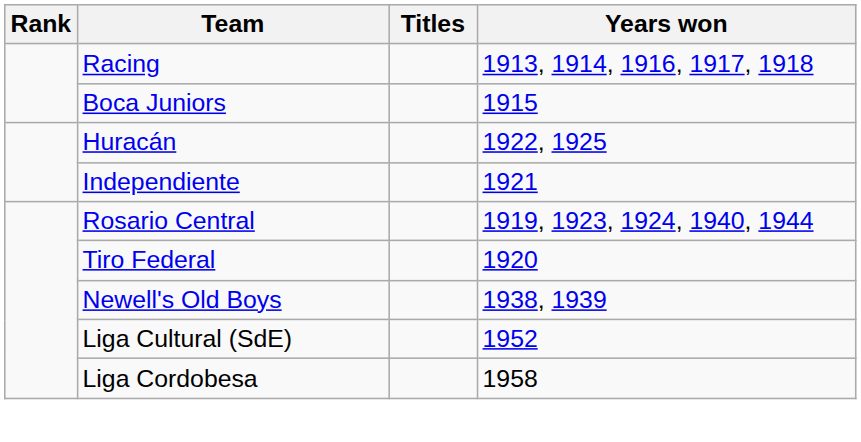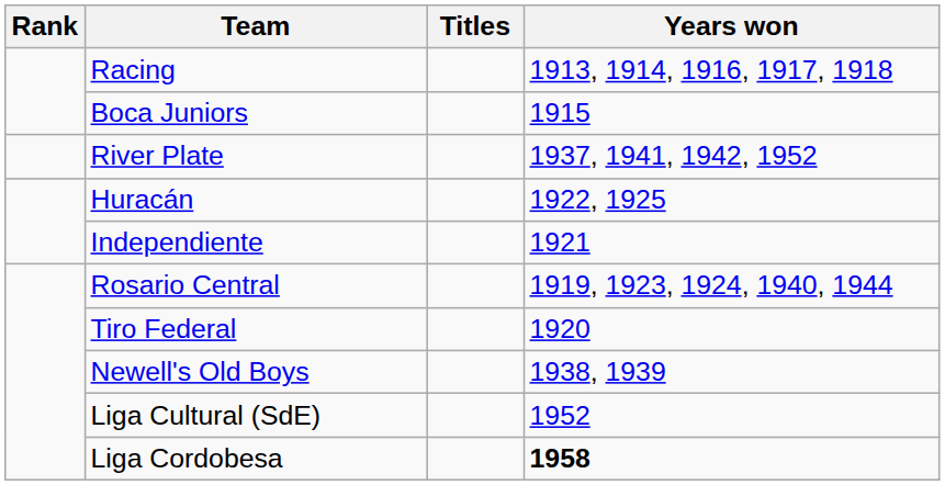 <table class="wikitable sortable" style="text-align:left" width="550">
 <tr>
 <th>Rank</th>
 <th width=200px>Team</th>
 <th width=50px>Titles</th>
 <th width=250px>Years won</th>
 </tr>
 <tr>
 <td rowspan="2"></td>
 <td><a href='#'>Racing</a></td>
 <td></td>
 <td><a href='#'>1913</a>, <a href='#'>1914</a>, <a href='#'>1916</a>, <a href='#'>1917</a>, <a href='#'>1918</a></td>
 </tr>
 <tr>
 <td><a href='#'>Boca Juniors</a></td>
 <td></td>
 <td><a href='#'>1915</a></td>
+</tr>
+<tr>
+<td rowspan="1"></td>
+<td><a href='#'>River Plate</a></td>
+<td></td>
+<td><a href='#'>1937</a>, <a href='#'>1941</a>, <a href='#'>1942</a>, <a href='#'>1952</a></td>
 </tr>
 <tr>
 <td rowspan="2"></td>
 <td><a href='#'>Huracán</a></td>
 <td></td>
 <td><a href='#'>1922</a>, <a href='#'>1925</a></td>
 </tr>
 <tr>
 <td><a href='#'>Independiente</a></td>
 <td></td>
 <td><a href='#'>1921</a></td>
 </tr>
 <tr>
 <td rowspan="5"></td>
 <td><a href='#'>Rosario Central</a></td>
 <td></td>
 <td><a href='#'>1919</a>, <a href='#'>1923</a>, <a href='#'>1924</a>, <a href='#'>1940</a>, <a href='#'>1944</a></td>
 </tr>
 <tr>
 <td><a href='#'>Tiro Federal</a></td>
 <td></td>
 <td><a href='#'>1920</a></td>
 </tr>
 <tr>
 <td><a href='#'>Newell's Old Boys</a></td>
 <td></td>
 <td><a href='#'>1938</a>, <a href='#'>1939</a></td>
 </tr>
 <tr>
 <td>Liga Cultural (SdE)</td>
 <td></td>
 <td><a href='#'>1952</a></td>
 </tr>
 <tr>
 <td>Liga Cordobesa</td>
 <td></td>
-<td>1958</td>
+<td><strong>1958</strong></td>
 </tr>
 </table>
